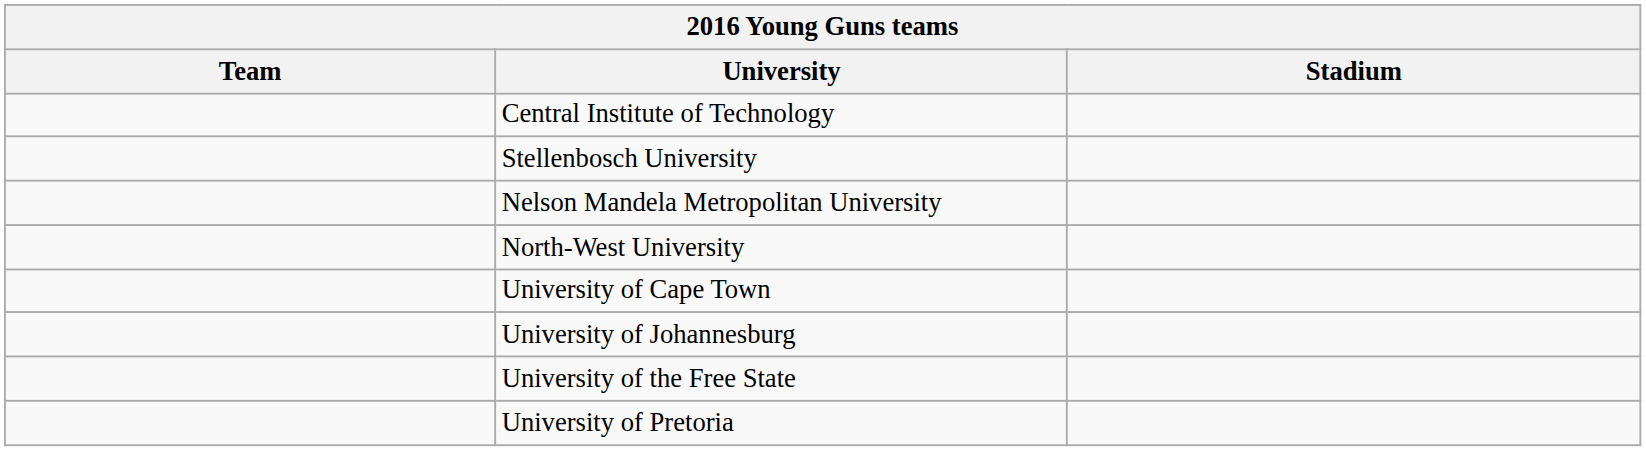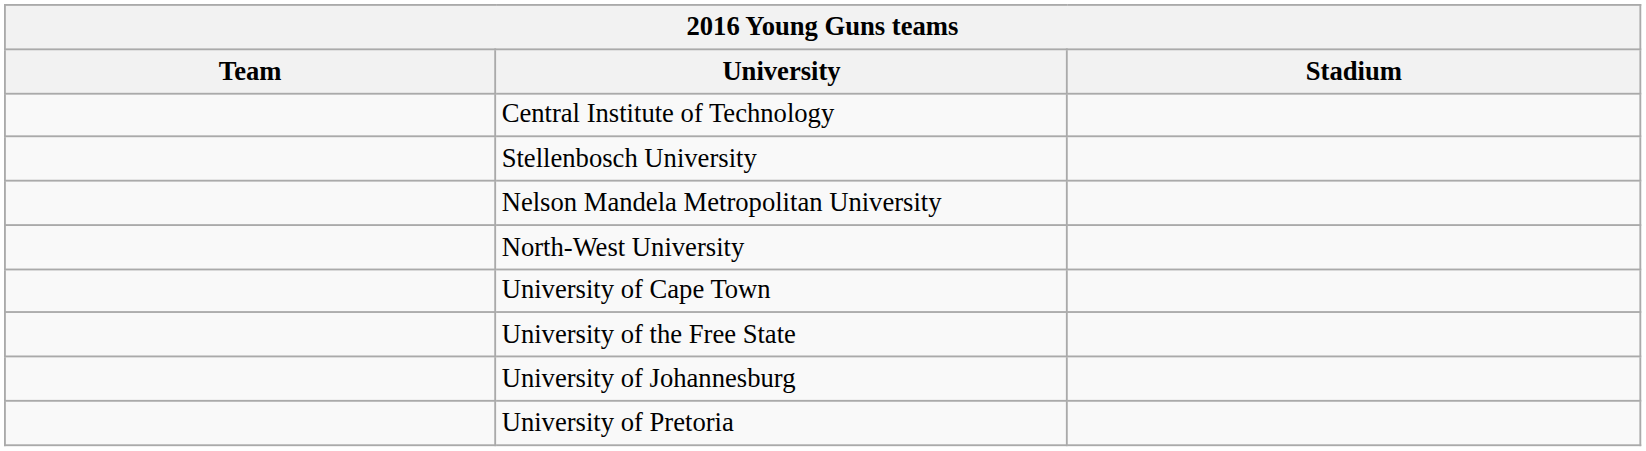 <table class="wikitable sortable" style="text-align:left; font-size:90%; width:70%">
 <tr>
 <th colspan=3>2016 Young Guns teams</th>
 </tr>
 <tr>
 <th style="width:30%;">Team</th>
 <th style="width:35%;">University</th>
 <th style="width:35%;">Stadium</th>
 </tr>
 <tr>
 <td></td>
 <td>Central Institute of Technology</td>
 <td></td>
 </tr>
 <tr>
 <td></td>
 <td>Stellenbosch University</td>
 <td></td>
 </tr>
 <tr>
 <td></td>
 <td>Nelson Mandela Metropolitan University</td>
 <td></td>
 </tr>
 <tr>
 <td></td>
 <td>North-West University</td>
 <td></td>
 </tr>
 <tr>
 <td></td>
 <td>University of Cape Town</td>
 <td></td>
 </tr>
 <tr>
 <td></td>
-<td>University of Johannesburg</td>
+<td>University of the Free State</td>
 <td></td>
 </tr>
 <tr>
 <td></td>
-<td>University of the Free State</td>
+<td>University of Johannesburg</td>
 <td></td>
 </tr>
 <tr>
 <td></td>
 <td>University of Pretoria</td>
 <td></td>
 </tr>
 </table>
